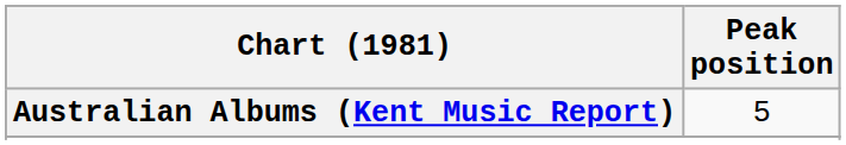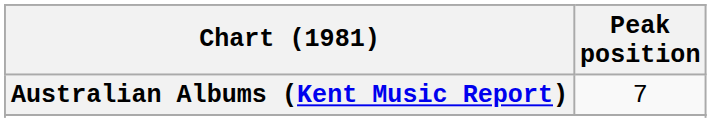 <table class="wikitable sortable plainrowheaders" style="text-align:center">
 <tr>
 <th scope="col">Chart (1981)</th>
 <th scope="col">Peak<br> position</th>
 </tr>
 <tr>
 <th scope="row">Australian Albums (<a href='#'>Kent Music Report</a>)</th>
-<td align="center">5</td>
+<td align="center">7</td>
 </tr>
 <tr>
 </tr>
 <tr>
 </tr>
 <tr>
 </tr>
 <tr>
 </tr>
 <tr>
 </tr>
 <tr>
 </tr>
 <tr>
 </tr>
 <tr>
 </tr>
 </table>
